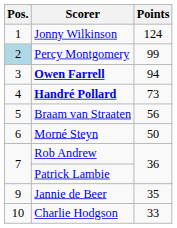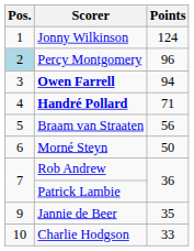 <table class="wikitable" style="font-size:97%">
 <tr>
 <th>Pos.</th>
 <th>Scorer</th>
 <th>Points</th>
 </tr>
 <tr>
 <td align=center>1</td>
 <td align=left> <a href='#'>Jonny Wilkinson</a></td>
 <td align=center>124</td>
 </tr>
 <tr>
 <td align=center style="background: lightblue;">2</td>
 <td align=left> <a href='#'>Percy Montgomery</a></td>
-<td align=center>99</td>
+<td align=center>96</td>
 </tr>
 <tr>
 <td align=center>3</td>
 <td align=left> <strong><a href='#'>Owen Farrell</a></strong></td>
 <td align=center>94</td>
 </tr>
 <tr>
 <td align=center>4</td>
 <td align=left> <strong><a href='#'>Handré Pollard</a></strong></td>
-<td align=center>73</td>
+<td align=center>71</td>
 </tr>
 <tr>
 <td align=center>5</td>
 <td align=left> <a href='#'>Braam van Straaten</a></td>
 <td align=center>56</td>
 </tr>
 <tr>
 <td align=center>6</td>
 <td align=left> <a href='#'>Morné Steyn</a></td>
 <td align=center>50</td>
 </tr>
 <tr>
 <td align=center rowspan=2>7</td>
 <td align=left> <a href='#'>Rob Andrew</a></td>
 <td align=center rowspan=2>36</td>
 </tr>
 <tr>
 <td align=left> <a href='#'>Patrick Lambie</a></td>
 </tr>
 <tr>
 <td align=center>9</td>
 <td align=left> <a href='#'>Jannie de Beer</a></td>
 <td align=center>35</td>
 </tr>
 <tr>
 <td align=center>10</td>
 <td align=left> <a href='#'>Charlie Hodgson</a></td>
 <td align=center>33</td>
 </tr>
 </table>
